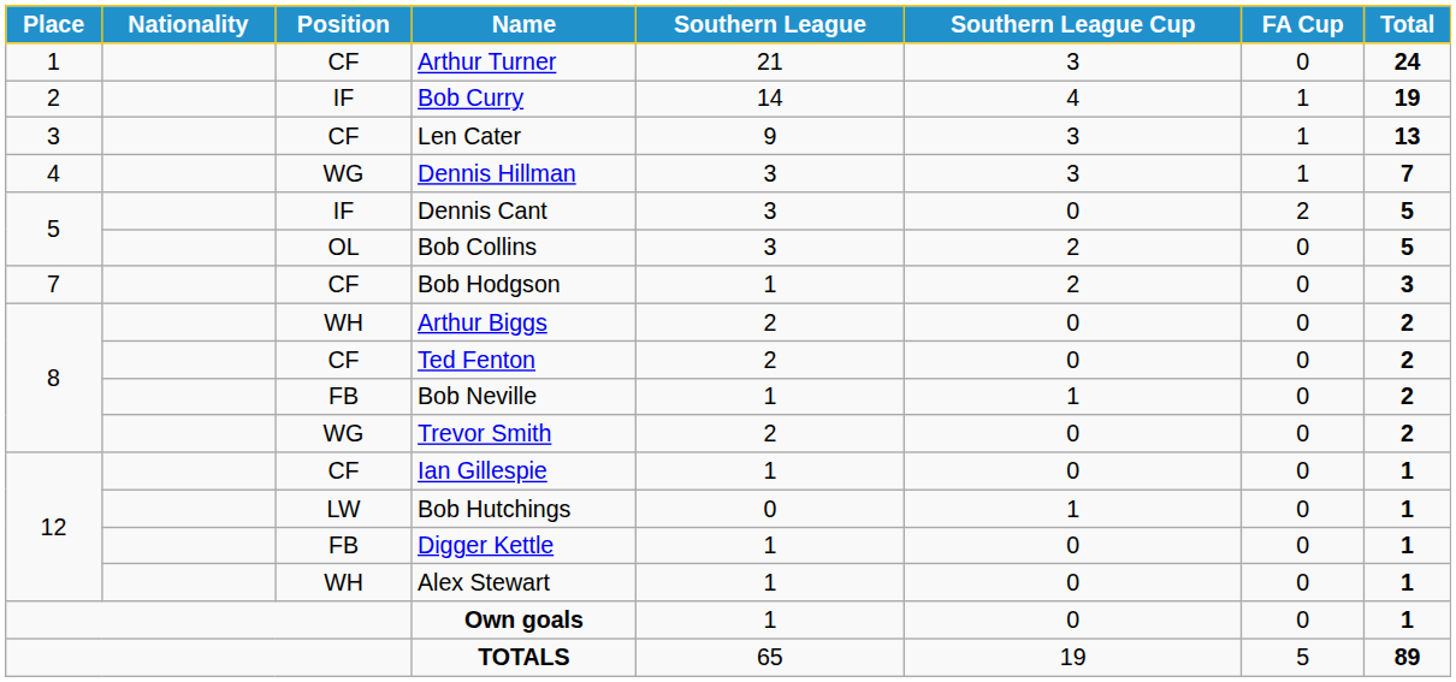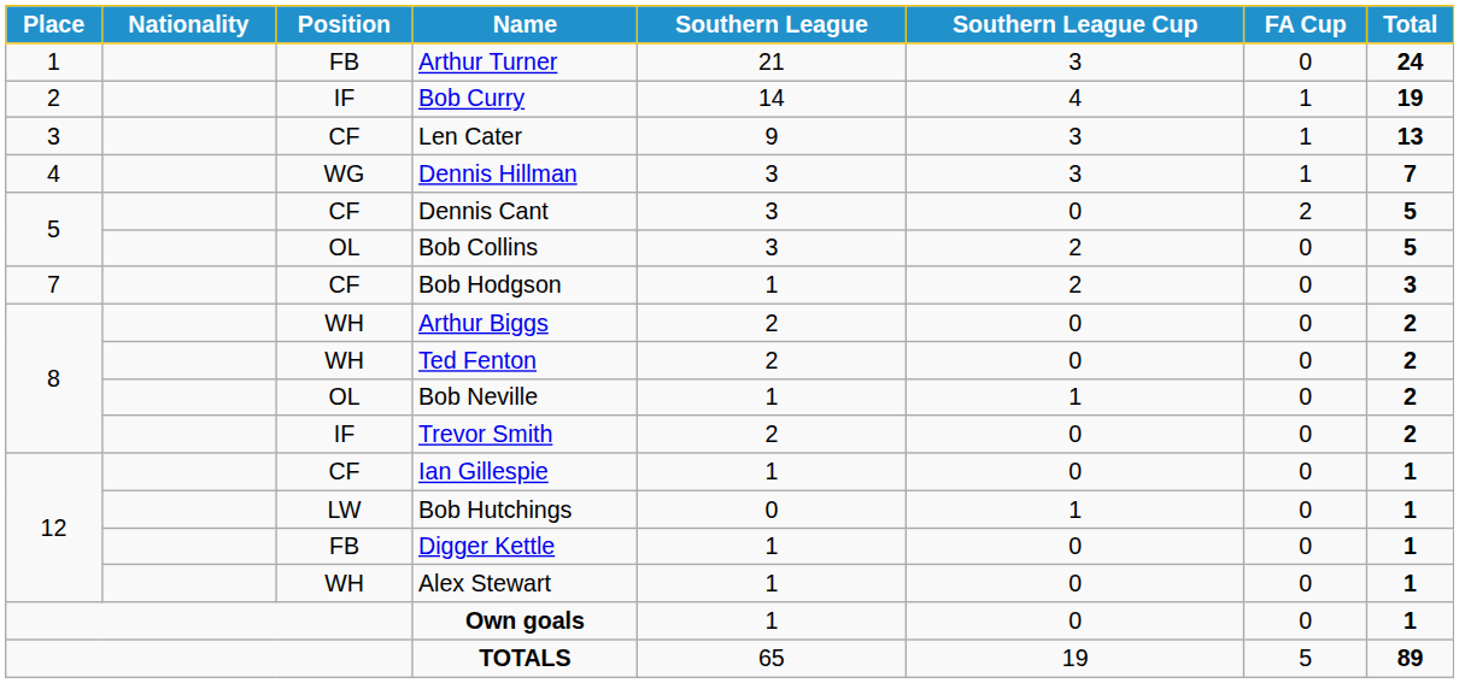 <table class="wikitable" style="text-align:center; font-size:90%; width:100%;">
 <tr>
 <th style="background:#2191CC; color:white; border:1px solid #F7C408; text-align:center;">Place</th>
 <th style="background:#2191CC; color:white; border:1px solid #F7C408; text-align:center;">Nationality</th>
 <th style="background:#2191CC; color:white; border:1px solid #F7C408; text-align:center;">Position</th>
 <th style="background:#2191CC; color:white; border:1px solid #F7C408; text-align:center;">Name</th>
 <th style="background:#2191CC; color:white; border:1px solid #F7C408; text-align:center;">Southern League</th>
 <th style="background:#2191CC; color:white; border:1px solid #F7C408; text-align:center;">Southern League Cup</th>
 <th style="background:#2191CC; color:white; border:1px solid #F7C408; text-align:center;">FA Cup</th>
 <th style="background:#2191CC; color:white; border:1px solid #F7C408; text-align:center;">Total</th>
 </tr>
 <tr>
 <td>1</td>
 <td></td>
-<td>CF</td>
+<td>FB</td>
 <td align="left"><a href='#'>Arthur Turner</a></td>
 <td>21</td>
 <td>3</td>
 <td>0</td>
 <td><strong>24</strong></td>
 </tr>
 <tr>
 <td>2</td>
 <td></td>
 <td>IF</td>
 <td align="left"><a href='#'>Bob Curry</a></td>
 <td>14</td>
 <td>4</td>
 <td>1</td>
 <td><strong>19</strong></td>
 </tr>
 <tr>
 <td>3</td>
 <td></td>
 <td>CF</td>
 <td align="left">Len Cater</td>
 <td>9</td>
 <td>3</td>
 <td>1</td>
 <td><strong>13</strong></td>
 </tr>
 <tr>
 <td>4</td>
 <td></td>
 <td>WG</td>
 <td align="left"><a href='#'>Dennis Hillman</a></td>
 <td>3</td>
 <td>3</td>
 <td>1</td>
 <td><strong>7</strong></td>
 </tr>
 <tr>
 <td rowspan="2">5</td>
 <td></td>
-<td>IF</td>
+<td>CF</td>
 <td align="left">Dennis Cant</td>
 <td>3</td>
 <td>0</td>
 <td>2</td>
 <td><strong>5</strong></td>
 </tr>
 <tr>
 <td></td>
 <td>OL</td>
 <td align="left">Bob Collins</td>
 <td>3</td>
 <td>2</td>
 <td>0</td>
 <td><strong>5</strong></td>
 </tr>
 <tr>
 <td>7</td>
 <td></td>
 <td>CF</td>
 <td align="left">Bob Hodgson</td>
 <td>1</td>
 <td>2</td>
 <td>0</td>
 <td><strong>3</strong></td>
 </tr>
 <tr>
 <td rowspan="4">8</td>
 <td></td>
 <td>WH</td>
 <td align="left"><a href='#'>Arthur Biggs</a></td>
 <td>2</td>
 <td>0</td>
 <td>0</td>
 <td><strong>2</strong></td>
 </tr>
 <tr>
 <td></td>
-<td>CF</td>
+<td>WH</td>
 <td align="left"><a href='#'>Ted Fenton</a></td>
 <td>2</td>
 <td>0</td>
 <td>0</td>
 <td><strong>2</strong></td>
 </tr>
 <tr>
 <td></td>
-<td>FB</td>
+<td>OL</td>
 <td align="left">Bob Neville</td>
 <td>1</td>
 <td>1</td>
 <td>0</td>
 <td><strong>2</strong></td>
 </tr>
 <tr>
 <td></td>
-<td>WG</td>
+<td>IF</td>
 <td align="left"><a href='#'>Trevor Smith</a></td>
 <td>2</td>
 <td>0</td>
 <td>0</td>
 <td><strong>2</strong></td>
 </tr>
 <tr>
 <td rowspan="4">12</td>
 <td></td>
 <td>CF</td>
 <td align="left"><a href='#'>Ian Gillespie</a></td>
 <td>1</td>
 <td>0</td>
 <td>0</td>
 <td><strong>1</strong></td>
 </tr>
 <tr>
 <td></td>
 <td>LW</td>
 <td align="left">Bob Hutchings</td>
 <td>0</td>
 <td>1</td>
 <td>0</td>
 <td><strong>1</strong></td>
 </tr>
 <tr>
 <td></td>
 <td>FB</td>
 <td align="left"><a href='#'>Digger Kettle</a></td>
 <td>1</td>
 <td>0</td>
 <td>0</td>
 <td><strong>1</strong></td>
 </tr>
 <tr>
 <td></td>
 <td>WH</td>
 <td align="left">Alex Stewart</td>
 <td>1</td>
 <td>0</td>
 <td>0</td>
 <td><strong>1</strong></td>
 </tr>
 <tr>
 <td colspan="3"></td>
 <td><strong>Own goals</strong></td>
 <td>1</td>
 <td>0</td>
 <td>0</td>
 <td><strong>1</strong></td>
 </tr>
 <tr>
 <td colspan="3"></td>
 <td><strong>TOTALS</strong></td>
 <td>65</td>
 <td>19</td>
 <td>5</td>
 <td><strong>89</strong></td>
 </tr>
 </table>
